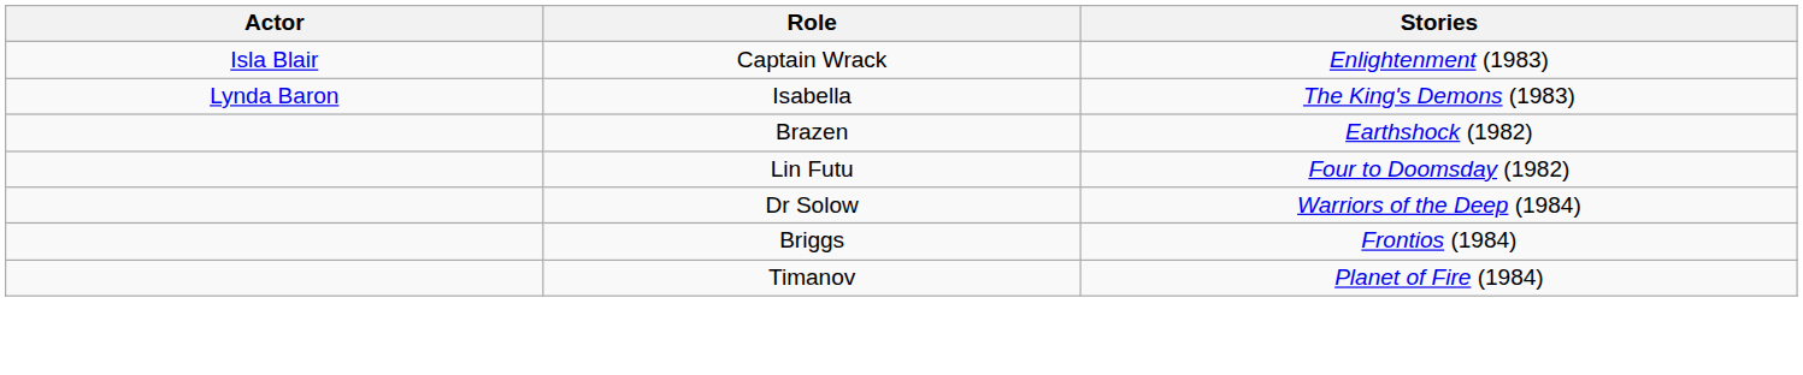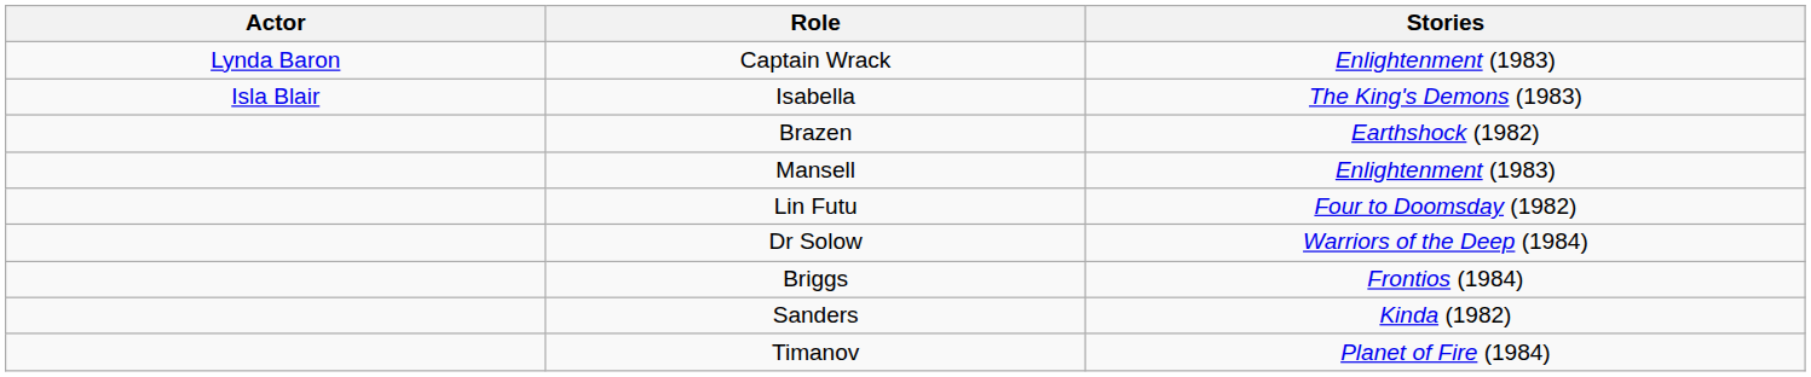 <table class="wikitable plainrowheaders sortable" style="text-align:center; width:99%;">
 <tr>
 <th style="width:30%;">Actor</th>
 <th scope="col" style="width:30%;">Role</th>
 <th scope="col" style="width:40%;">Stories</th>
 </tr>
 <tr>
-<td><a href='#'>Isla Blair</a></td>
+<td><a href='#'>Lynda Baron</a></td>
 <td>Captain Wrack</td>
 <td><em><a href='#'>Enlightenment</a></em> (1983)</td>
 </tr>
 <tr>
-<td><a href='#'>Lynda Baron</a></td>
+<td><a href='#'>Isla Blair</a></td>
 <td>Isabella</td>
 <td><em><a href='#'>The King's Demons</a></em> (1983)</td>
 </tr>
 <tr>
 <td></td>
 <td>Brazen</td>
 <td data-sort-value="121"><em><a href='#'>Earthshock</a></em> (1982)</td>
+</tr>
+<tr>
+<td></td>
+<td>Mansell</td>
+<td data-sort-value="127"><em><a href='#'>Enlightenment</a></em> (1983)</td>
 </tr>
 <tr>
 <td></td>
 <td>Lin Futu</td>
 <td data-sort-value="117"><em><a href='#'>Four to Doomsday</a></em> (1982)</td>
 </tr>
 <tr>
 <td></td>
 <td>Dr Solow</td>
 <td data-sort-value="130"><em><a href='#'>Warriors of the Deep</a></em> (1984)</td>
 </tr>
 <tr>
 <td></td>
 <td>Briggs</td>
 <td data-sort-value="132"><em><a href='#'>Frontios</a></em> (1984)</td>
 </tr>
 <tr>
 <td></td>
+<td>Sanders</td>
+<td data-sort-value="118"><em><a href='#'>Kinda</a></em> (1982)</td>
+</tr>
+<tr>
+<td></td>
 <td>Timanov</td>
 <td data-sort-value="134"><em><a href='#'>Planet of Fire</a></em> (1984)</td>
 </tr>
 </table>
